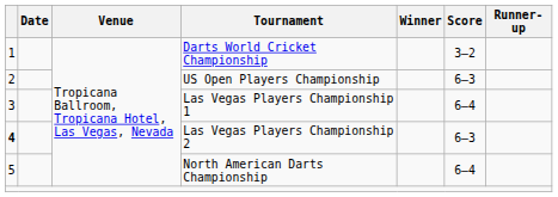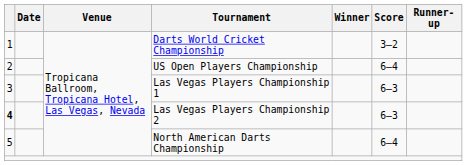 <table class="wikitable sortable">
 <tr>
 <th scope=col></th>
 <th scope=col>Date</th>
 <th scope=col class=unsortable>Venue</th>
 <th scope=col>Tournament</th>
 <th scope=col>Winner</th>
 <th scope=col>Score</th>
 <th scope=col>Runner-up</th>
 </tr>
 <tr>
 <td align=center>1</td>
 <td align=left></td>
 <td rowspan=5>Tropicana Ballroom,<br><a href='#'>Tropicana Hotel</a>,<br><a href='#'>Las Vegas</a>, <a href='#'>Nevada</a></td>
 <td><a href='#'>Darts World Cricket Championship</a></td>
 <td align=right></td>
 <td align=center>3–2</td>
 <td></td>
 </tr>
 <tr>
 <td align=center>2</td>
 <td align=left></td>
 <td>US Open Players Championship</td>
 <td align=right></td>
-<td align=center>6–3</td>
+<td align=center>6–4</td>
 <td></td>
 </tr>
 <tr>
 <td align=center>3</td>
 <td align=left></td>
 <td>Las Vegas Players Championship 1</td>
 <td align=right></td>
-<td align=center>6–4</td>
+<td align=center>6–3</td>
 <td></td>
 </tr>
 <tr>
 <td align=center><strong>4</strong></td>
 <td align=left></td>
 <td>Las Vegas Players Championship 2</td>
 <td align=right></td>
 <td align=center>6–3</td>
 <td></td>
 </tr>
 <tr>
 <td align=center>5</td>
 <td align=left></td>
 <td>North American Darts Championship</td>
 <td align=right></td>
 <td align=center>6–4</td>
 <td></td>
 </tr>
 <tr class="sortbottom">
 <td colspan="7"></td>
 </tr>
 </table>
